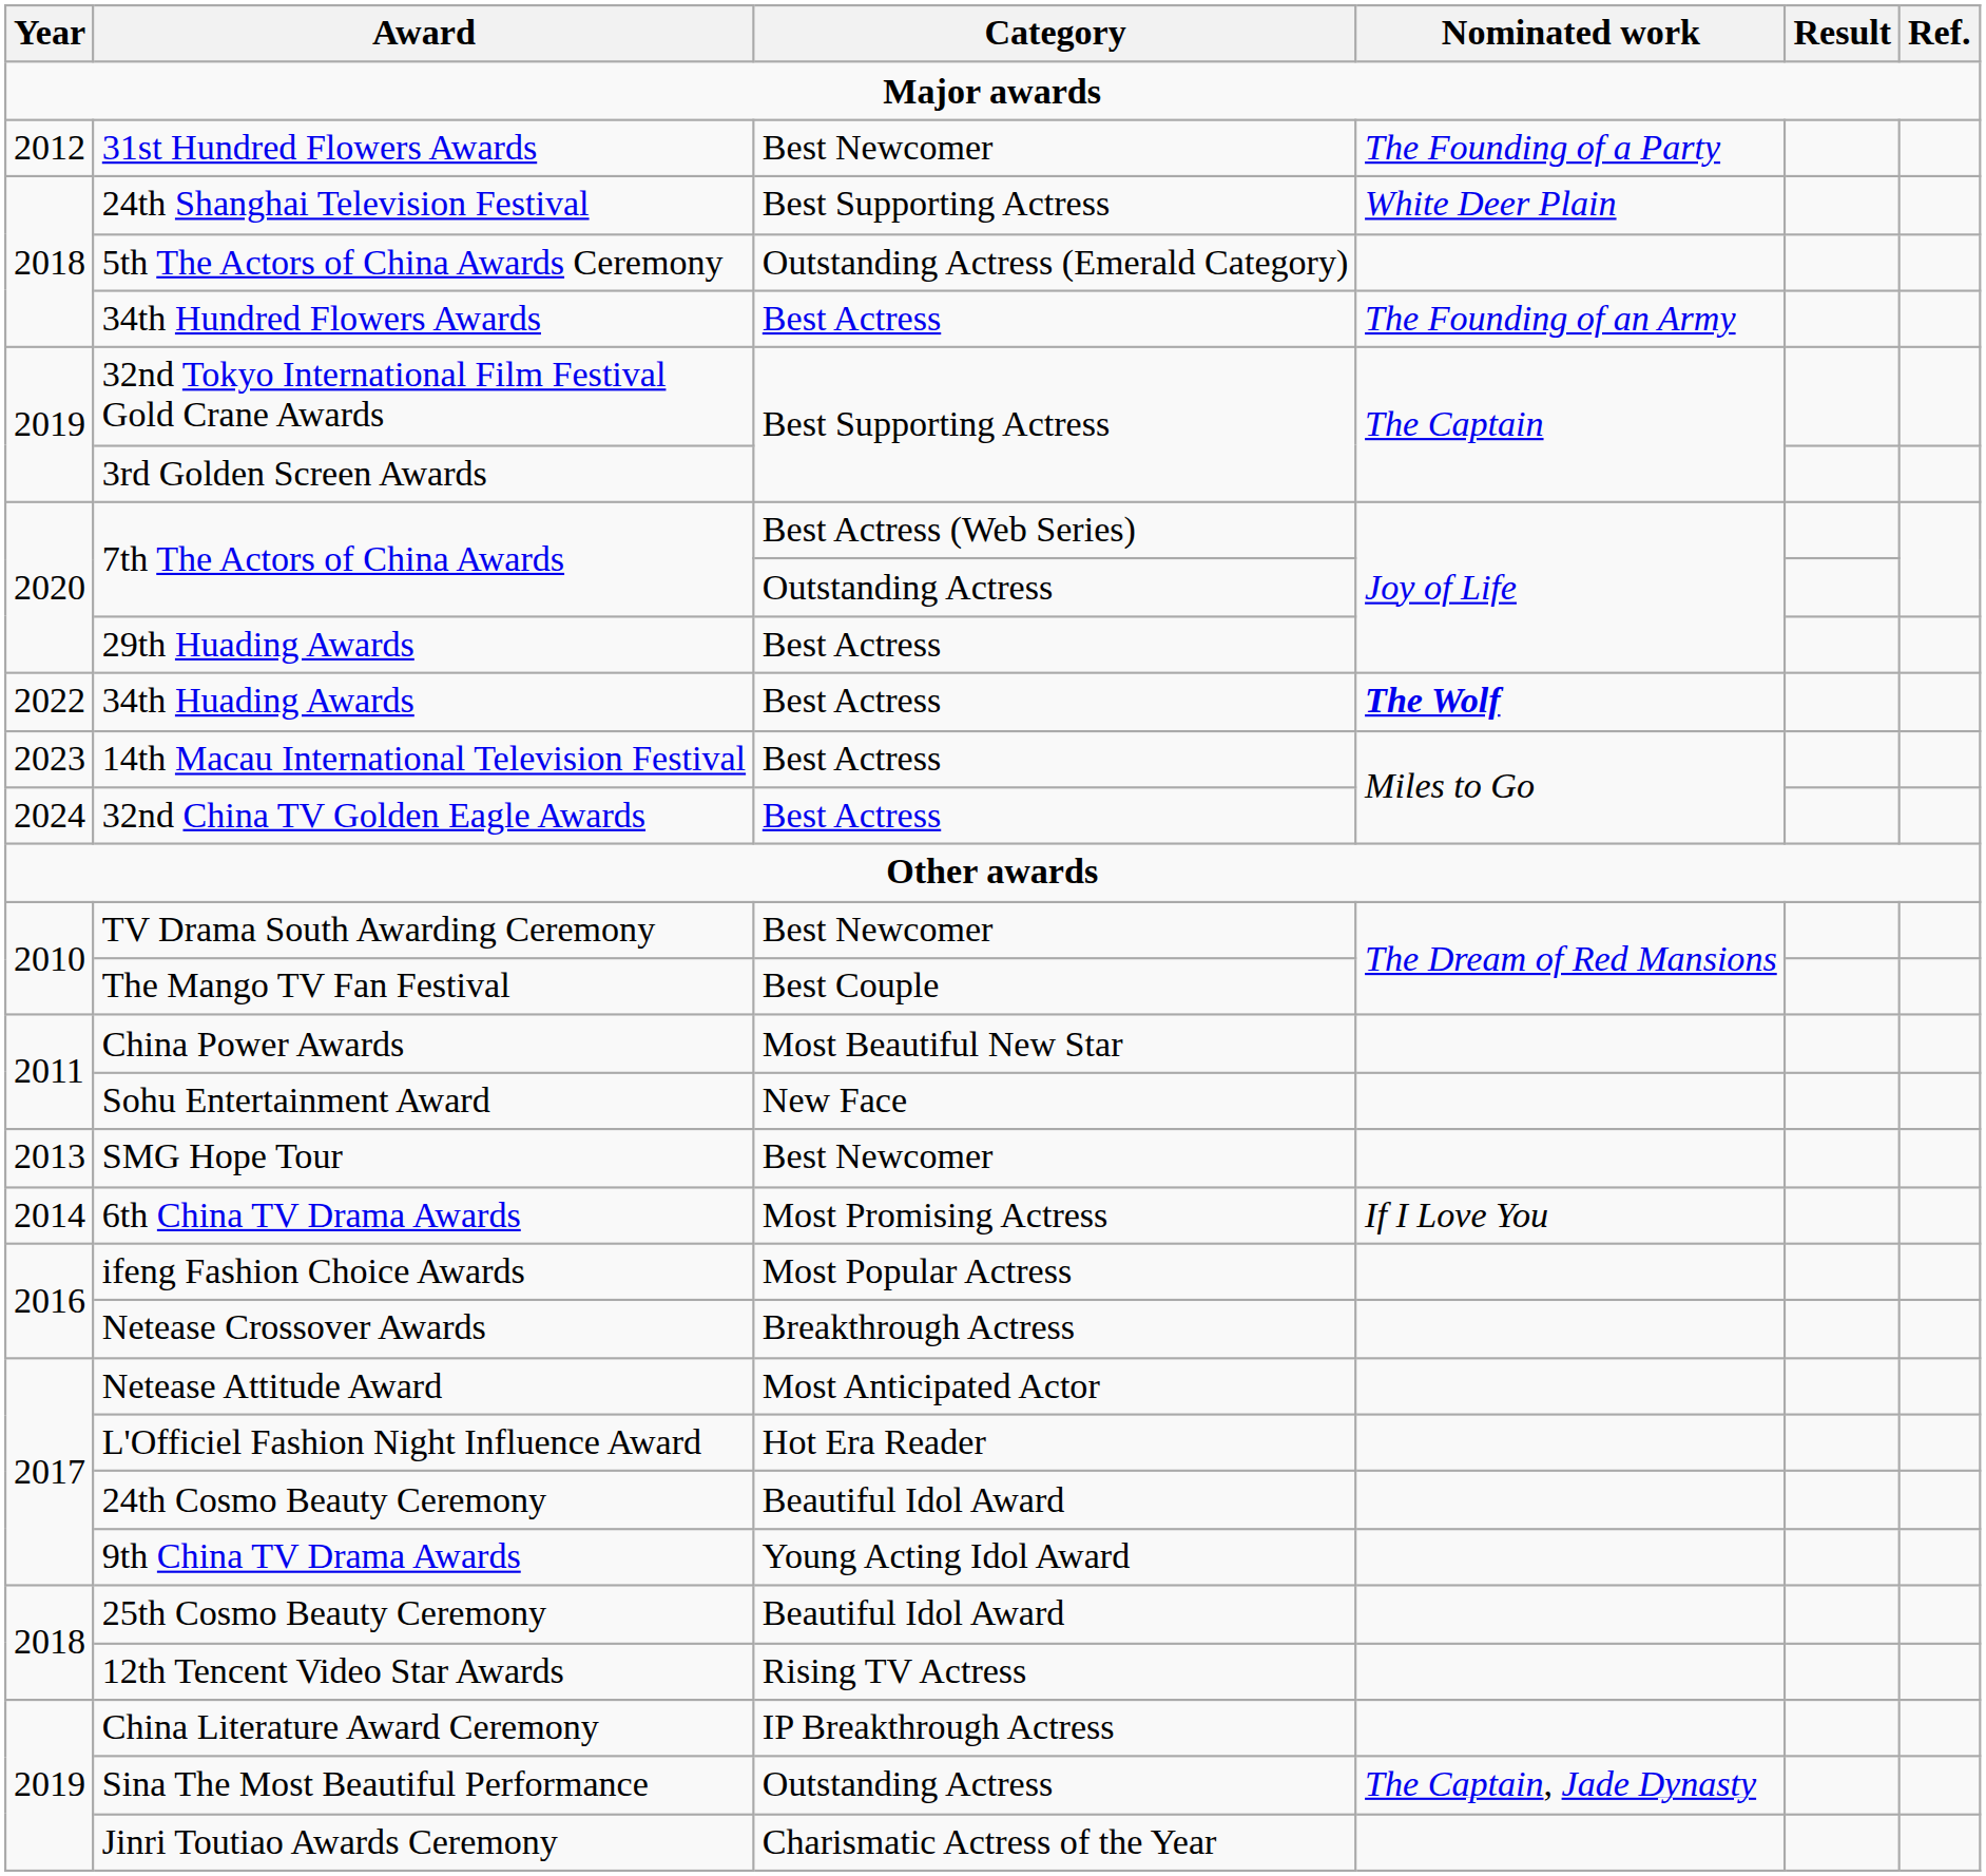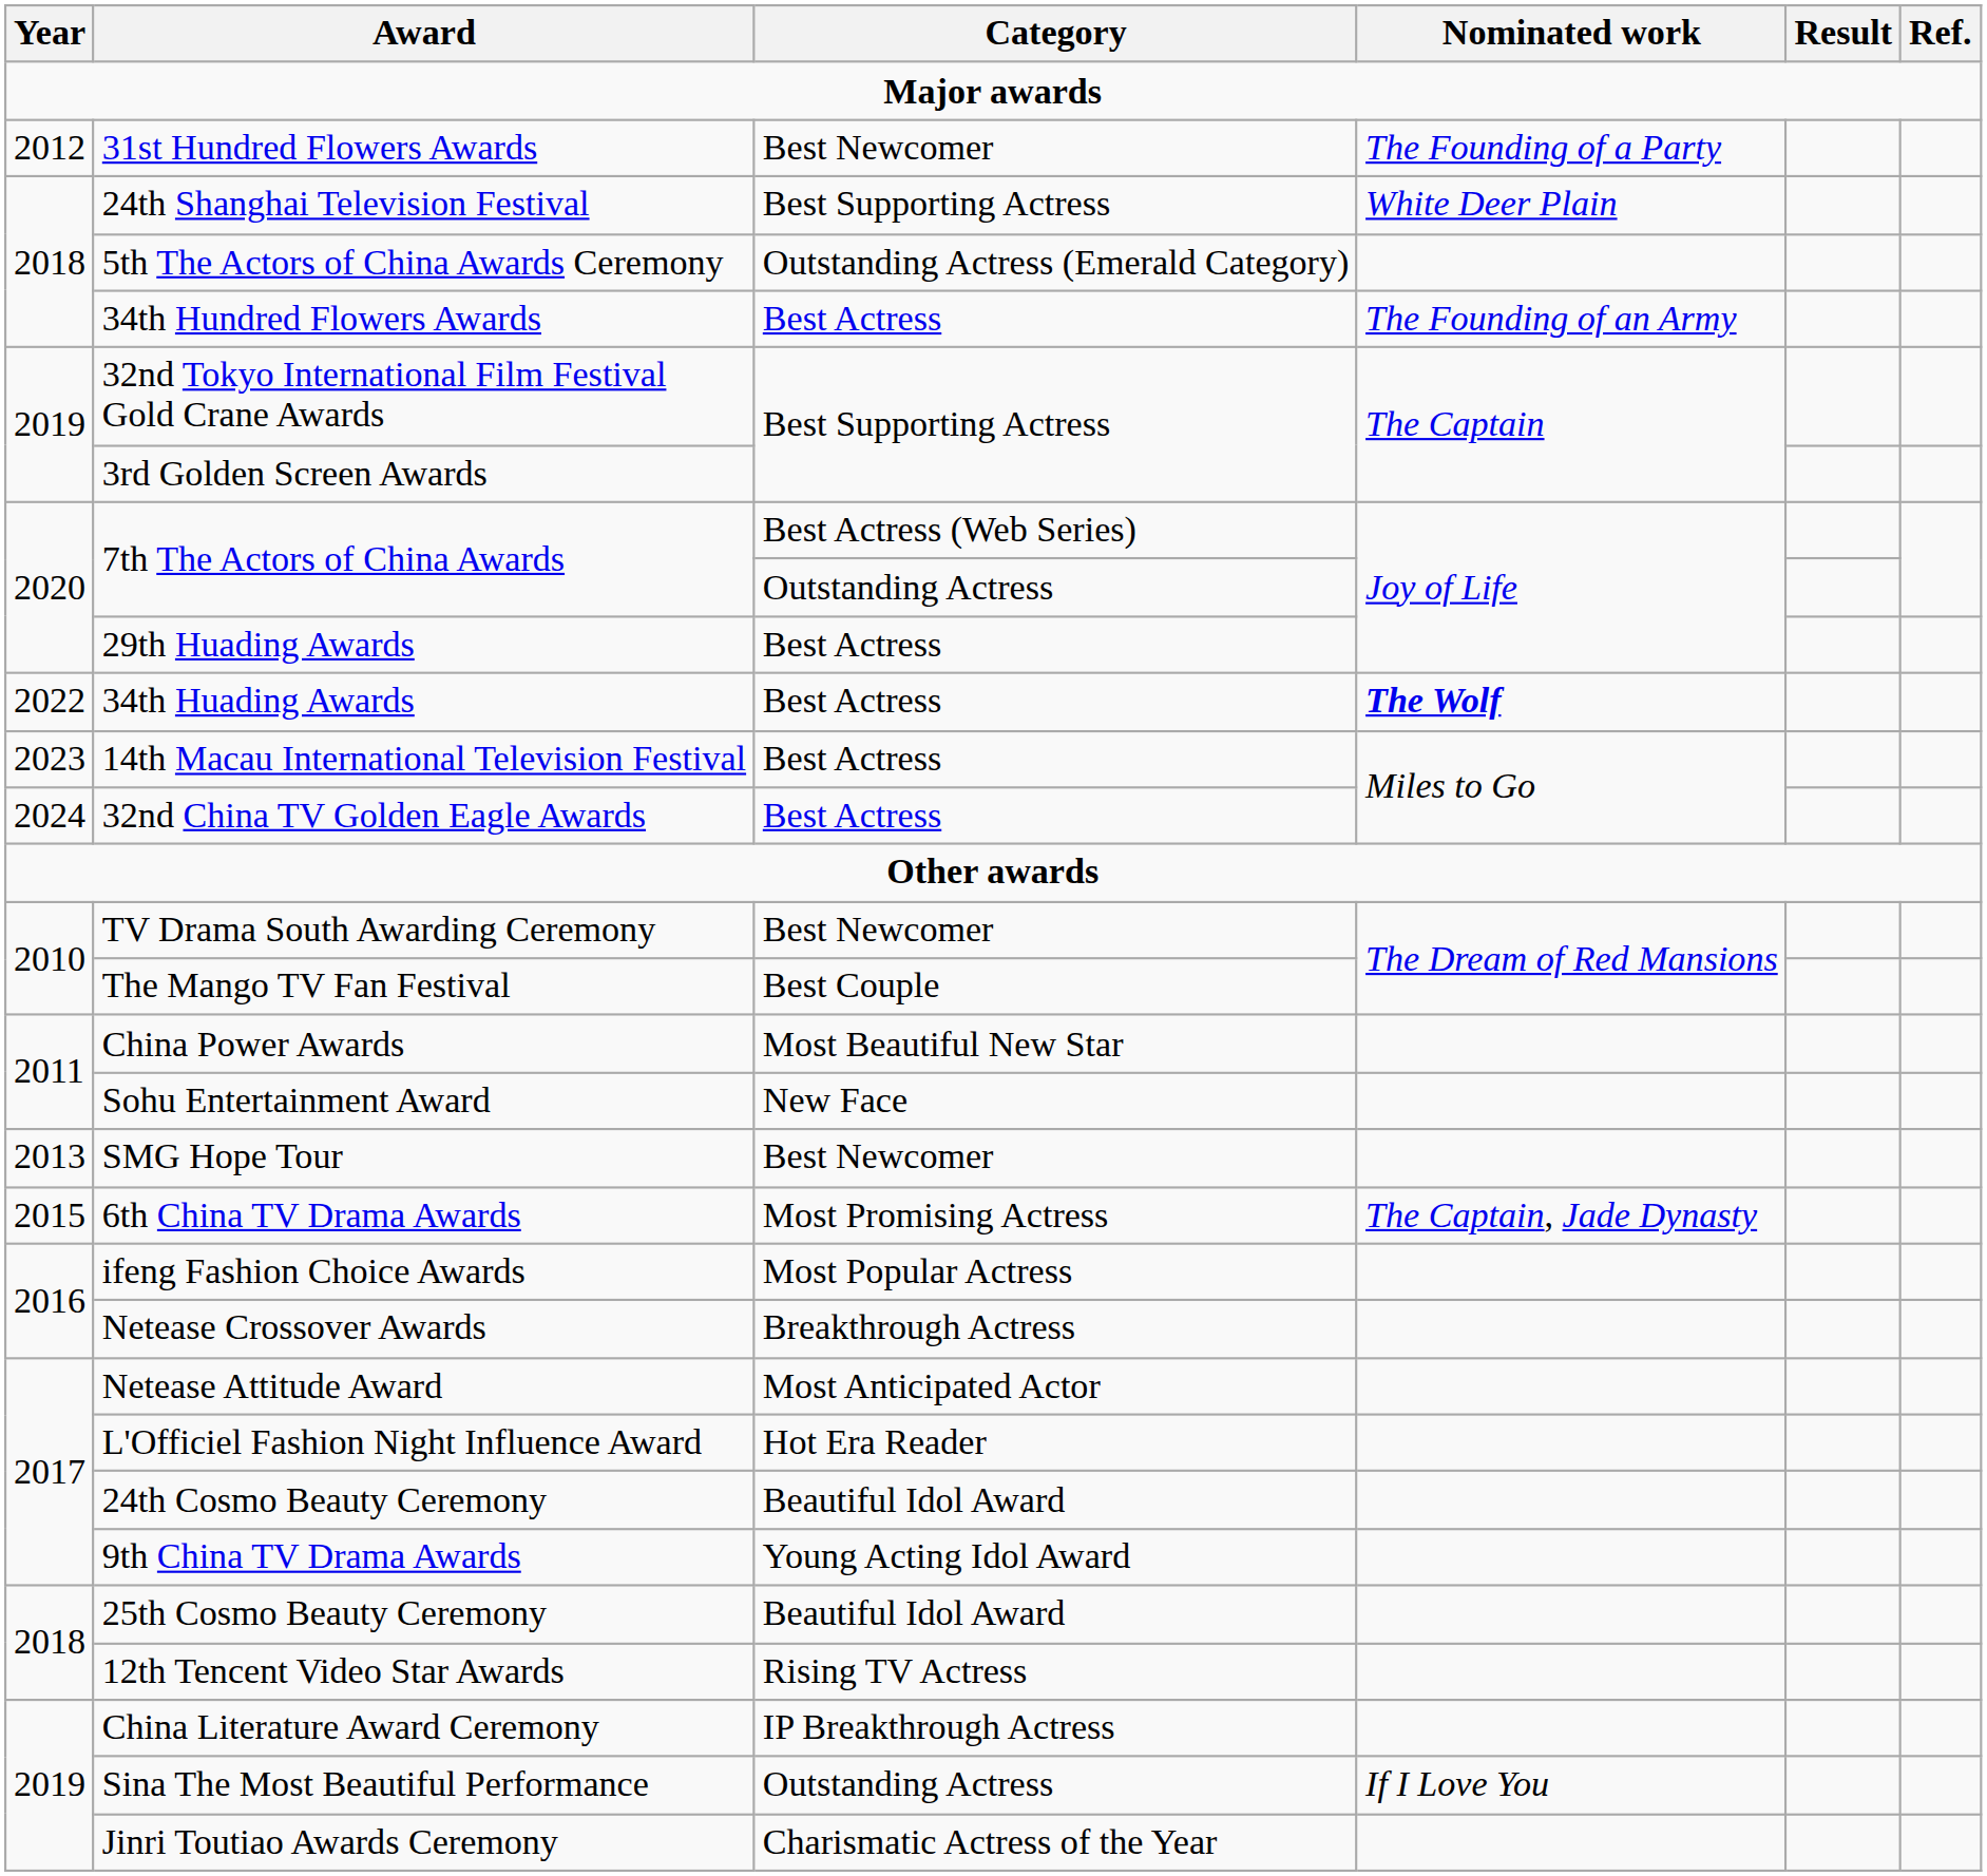 <table class="wikitable">
 <tr>
 <th>Year</th>
 <th>Award</th>
 <th>Category</th>
 <th>Nominated work</th>
 <th>Result</th>
 <th>Ref.</th>
 </tr>
 <tr>
 <td colspan=6 style="text-align:center;"><strong>Major awards</strong></td>
 </tr>
 <tr>
 <td>2012</td>
 <td><a href='#'>31st Hundred Flowers Awards</a></td>
 <td>Best Newcomer</td>
 <td><em><a href='#'>The Founding of a Party</a></em></td>
 <td></td>
 <td></td>
 </tr>
 <tr>
 <td rowspan=3>2018</td>
 <td>24th <a href='#'>Shanghai Television Festival</a></td>
 <td>Best Supporting Actress</td>
 <td><em><a href='#'>White Deer Plain</a></em></td>
 <td></td>
 <td></td>
 </tr>
 <tr>
 <td>5th <a href='#'>The Actors of China Awards</a> Ceremony</td>
 <td>Outstanding Actress (Emerald Category)</td>
 <td></td>
 <td></td>
 <td></td>
 </tr>
 <tr>
 <td>34th <a href='#'>Hundred Flowers Awards</a></td>
 <td><a href='#'>Best Actress</a></td>
 <td><em><a href='#'>The Founding of an Army</a></em></td>
 <td></td>
 <td></td>
 </tr>
 <tr>
 <td rowspan=2>2019</td>
 <td>32nd <a href='#'>Tokyo International Film Festival</a> <br>Gold Crane Awards</td>
 <td rowspan=2>Best Supporting Actress</td>
 <td rowspan=2><em><a href='#'>The Captain</a></em></td>
 <td></td>
 <td></td>
 </tr>
 <tr>
 <td>3rd Golden Screen Awards</td>
 <td></td>
 <td></td>
 </tr>
 <tr>
 <td rowspan=3>2020</td>
 <td rowspan=2>7th <a href='#'>The Actors of China Awards</a></td>
 <td>Best Actress (Web Series)</td>
 <td rowspan=3><em><a href='#'>Joy of Life</a></em></td>
 <td></td>
 <td rowspan=2></td>
 </tr>
 <tr>
 <td>Outstanding Actress</td>
 <td></td>
 </tr>
 <tr>
 <td>29th <a href='#'>Huading Awards</a></td>
 <td>Best Actress</td>
 <td></td>
 <td></td>
 </tr>
 <tr>
 <td>2022</td>
 <td>34th <a href='#'>Huading Awards</a></td>
 <td>Best Actress</td>
 <td><strong><em><a href='#'>The Wolf</a></em></strong></td>
 <td></td>
 <td></td>
 </tr>
 <tr>
 <td>2023</td>
 <td>14th <a href='#'>Macau International Television Festival</a></td>
 <td>Best Actress</td>
 <td rowspan=2><em>Miles to Go</em></td>
 <td></td>
 <td></td>
 </tr>
 <tr>
 <td>2024</td>
 <td>32nd <a href='#'>China TV Golden Eagle Awards</a></td>
 <td><a href='#'>Best Actress</a></td>
 <td></td>
 <td></td>
 </tr>
 <tr>
 <td colspan=6 style="text-align:center;"><strong>Other awards</strong></td>
 </tr>
 <tr>
 <td rowspan=2>2010</td>
 <td>TV Drama South Awarding Ceremony</td>
 <td>Best Newcomer</td>
 <td rowspan=2><em><a href='#'>The Dream of Red Mansions</a></em></td>
 <td></td>
 <td></td>
 </tr>
 <tr>
 <td>The Mango TV Fan Festival</td>
 <td>Best Couple</td>
 <td></td>
 <td></td>
 </tr>
 <tr>
 <td rowspan=2>2011</td>
 <td>China Power Awards</td>
 <td>Most Beautiful New Star</td>
 <td></td>
 <td></td>
 <td></td>
 </tr>
 <tr>
 <td>Sohu Entertainment Award</td>
 <td>New Face</td>
 <td></td>
 <td></td>
 <td></td>
 </tr>
 <tr>
 <td>2013</td>
 <td>SMG Hope Tour</td>
 <td>Best Newcomer</td>
 <td></td>
 <td></td>
 <td></td>
 </tr>
 <tr>
-<td>2014</td>
+<td>2015</td>
 <td>6th <a href='#'>China TV Drama Awards</a></td>
 <td>Most Promising Actress</td>
-<td><em>If I Love You</em></td>
+<td><em><a href='#'>The Captain</a></em>, <em><a href='#'>Jade Dynasty</a></em></td>
 <td></td>
 <td></td>
 </tr>
 <tr>
 <td rowspan=2>2016</td>
 <td>ifeng Fashion Choice Awards</td>
 <td>Most Popular Actress</td>
 <td></td>
 <td></td>
 <td></td>
 </tr>
 <tr>
 <td>Netease Crossover Awards</td>
 <td>Breakthrough Actress</td>
 <td></td>
 <td></td>
 <td></td>
 </tr>
 <tr>
 <td rowspan=4>2017</td>
 <td>Netease Attitude Award</td>
 <td>Most Anticipated Actor</td>
 <td></td>
 <td></td>
 <td></td>
 </tr>
 <tr>
 <td>L'Officiel Fashion Night Influence Award</td>
 <td>Hot Era Reader</td>
 <td></td>
 <td></td>
 <td></td>
 </tr>
 <tr>
 <td>24th Cosmo Beauty Ceremony</td>
 <td>Beautiful Idol Award</td>
 <td></td>
 <td></td>
 <td></td>
 </tr>
 <tr>
 <td>9th <a href='#'>China TV Drama Awards</a></td>
 <td>Young Acting Idol Award</td>
 <td></td>
 <td></td>
 <td></td>
 </tr>
 <tr>
 <td rowspan=2>2018</td>
 <td>25th Cosmo Beauty Ceremony</td>
 <td>Beautiful Idol Award</td>
 <td></td>
 <td></td>
 <td></td>
 </tr>
 <tr>
 <td>12th Tencent Video Star Awards</td>
 <td>Rising TV Actress</td>
 <td></td>
 <td></td>
 <td></td>
 </tr>
 <tr>
 <td rowspan=3>2019</td>
 <td>China Literature Award Ceremony</td>
 <td>IP Breakthrough Actress</td>
 <td></td>
 <td></td>
 <td></td>
 </tr>
 <tr>
 <td>Sina The Most Beautiful Performance</td>
 <td>Outstanding Actress</td>
-<td><em><a href='#'>The Captain</a></em>, <em><a href='#'>Jade Dynasty</a></em></td>
+<td><em>If I Love You</em></td>
 <td></td>
 <td></td>
 </tr>
 <tr>
 <td>Jinri Toutiao Awards Ceremony</td>
 <td>Charismatic Actress of the Year</td>
 <td></td>
 <td></td>
 <td></td>
 </tr>
 </table>
